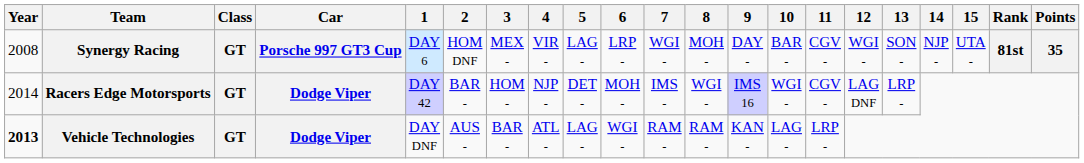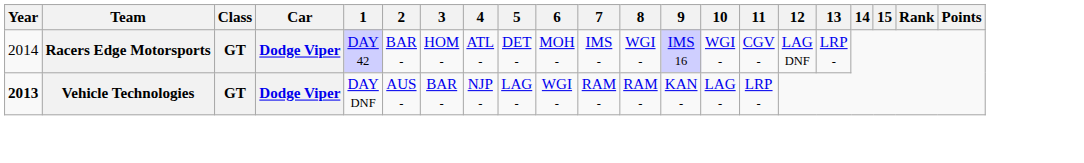 <table class="wikitable" style="text-align:center; font-size:90%">
 <tr>
 <th>Year</th>
 <th>Team</th>
 <th>Class</th>
 <th>Car</th>
 <th>1</th>
 <th>2</th>
 <th>3</th>
 <th>4</th>
 <th>5</th>
 <th>6</th>
 <th>7</th>
 <th>8</th>
 <th>9</th>
 <th>10</th>
 <th>11</th>
 <th>12</th>
 <th>13</th>
 <th>14</th>
 <th>15</th>
 <th>Rank</th>
 <th>Points</th>
 </tr>
 <tr>
-<td>2008</td>
-<th nowrap>Synergy Racing</th>
-<th nowrap>GT</th>
-<th nowrap><a href='#'>Porsche 997 GT3 Cup</a></th>
-<td style="background:#cfeaff;"><a href='#'>DAY</a> <br><small>6</small></td>
-<td style="background:#;"><a href='#'>HOM</a> <br><small>DNF</small></td>
-<td style="background:#;"><a href='#'>MEX</a><br><small>-</small></td>
-<td style="background:#;"><a href='#'>VIR</a> <br><small>-</small></td>
-<td style="background:#;"><a href='#'>LAG</a><br><small>-</small></td>
-<td style="background:#;"><a href='#'>LRP</a> <br><small>-</small></td>
-<td style="background:#;"><a href='#'>WGI</a> <br><small>-</small></td>
-<td style="background:#;"><a href='#'>MOH</a> <br><small>-</small></td>
-<td style="background:#;"><a href='#'>DAY</a> <br><small>-</small></td>
-<td style="background:#;"><a href='#'>BAR</a> <br><small>-</small></td>
-<td style="background:#;"><a href='#'>CGV</a><br><small>-</small></td>
-<td style="background:#;"><a href='#'>WGI</a> <br><small>-</small></td>
-<td style="background:#;"><a href='#'>SON</a> <br><small>-</small></td>
-<td style="background:#;"><a href='#'>NJP</a><br><small>-</small></td>
-<td style="background:#;"><a href='#'>UTA</a> <br><small>-</small></td>
-<th>81st</th>
-<th>35</th>
-</tr>
-<tr>
 <td>2014</td>
 <th nowrap>Racers Edge Motorsports</th>
 <th nowrap>GT</th>
 <th nowrap><a href='#'>Dodge Viper</a></th>
 <td style="background:#cfcfff;"><a href='#'>DAY</a> <br><small>42</small></td>
 <td style="background:#;"><a href='#'>BAR</a> <br><small>-</small></td>
 <td style="background:#;"><a href='#'>HOM</a> <br><small>-</small></td>
-<td style="background:#;"><a href='#'>NJP</a><br><small>-</small></td>
+<td style="background:#;"><a href='#'>ATL</a> <br><small>-</small></td>
 <td style="background:#;"><a href='#'>DET</a> <br><small>-</small></td>
 <td style="background:#;"><a href='#'>MOH</a> <br><small>-</small></td>
 <td style="background:#;"><a href='#'>IMS</a> <br><small>-</small></td>
 <td style="background:#;"><a href='#'>WGI</a> <br><small>-</small></td>
 <td style="background:#cfcfff;"><a href='#'>IMS</a> <br><small>16</small></td>
 <td style="background:#;"><a href='#'>WGI</a> <br><small>-</small></td>
 <td style="background:#;"><a href='#'>CGV</a><br><small>-</small></td>
 <td style="background:#;"><a href='#'>LAG</a><br><small>DNF</small></td>
 <td style="background:#;"><a href='#'>LRP</a> <br><small>-</small></td>
 </tr>
 <tr>
 <td><strong>2013</strong></td>
 <th nowrap>Vehicle Technologies</th>
 <th nowrap>GT</th>
 <th nowrap><a href='#'>Dodge Viper</a></th>
 <td style="background:#;"><a href='#'>DAY</a> <br><small>DNF</small></td>
 <td style="background:#;"><a href='#'>AUS</a> <br><small>-</small></td>
 <td style="background:#;"><a href='#'>BAR</a> <br><small>-</small></td>
-<td style="background:#;"><a href='#'>ATL</a> <br><small>-</small></td>
+<td style="background:#;"><a href='#'>NJP</a><br><small>-</small></td>
 <td style="background:#;"><a href='#'>LAG</a><br><small>-</small></td>
 <td style="background:#;"><a href='#'>WGI</a> <br><small>-</small></td>
 <td style="background:#;"><a href='#'>RAM</a> <br><small>-</small></td>
 <td style="background:#;"><a href='#'>RAM</a> <br><small>-</small></td>
 <td style="background:#;"><a href='#'>KAN</a> <br><small>-</small></td>
 <td style="background:#;"><a href='#'>LAG</a><br><small>-</small></td>
 <td style="background:#;"><a href='#'>LRP</a> <br><small>-</small></td>
 </tr>
 </table>
